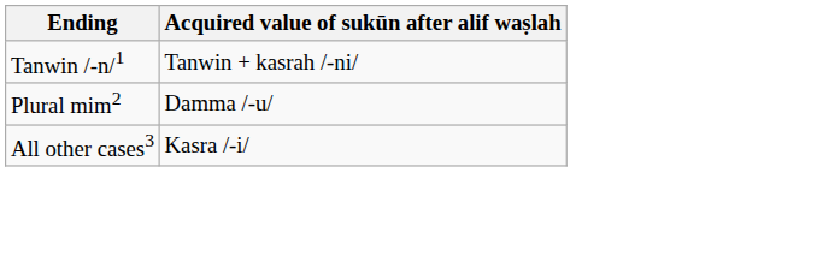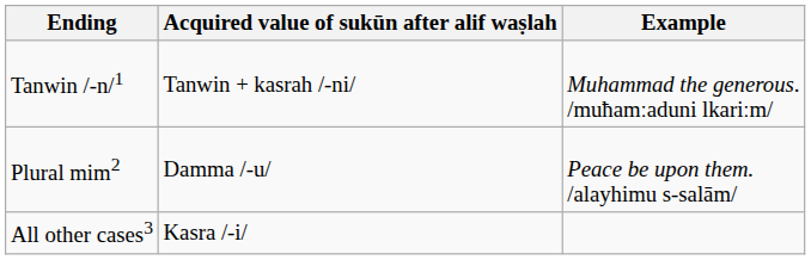 <table class="wikitable">
 <tr>
 <th>Ending</th>
 <th>Acquired value of sukūn after alif waṣlah</th>
+<th>Example</th>
 </tr>
 <tr>
 <td>Tanwin /-n/<sup>1</sup></td>
 <td>Tanwin + kasrah /-ni/</td>
+<td><br><em>Muhammad the generous</em>.<br>/muħamːaduni lkariːm/</td>
 </tr>
 <tr>
 <td>Plural mim<sup>2</sup></td>
 <td>Damma /-u/</td>
+<td><br><em>Peace be upon them.</em><br>/alayhimu s-salām/</td>
 </tr>
 <tr>
 <td>All other cases<sup>3</sup></td>
 <td>Kasra /-i/</td>
+<td></td>
 </tr>
 </table>
